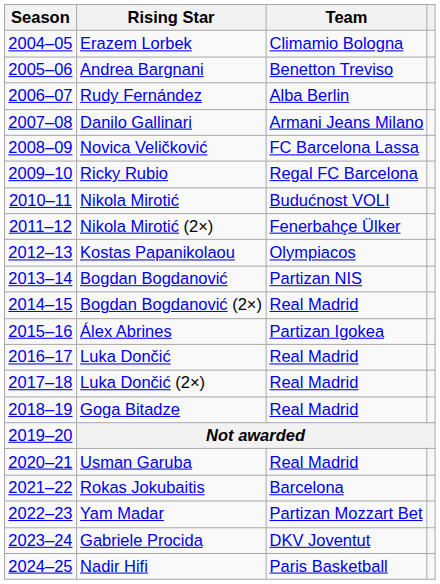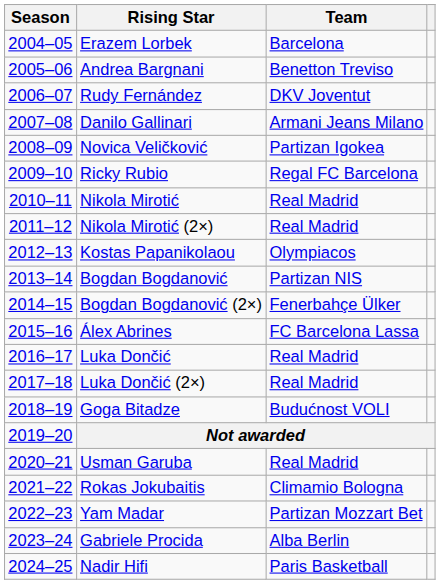 <table class="wikitable sortable">
 <tr>
 <th>Season</th>
 <th>Rising Star</th>
 <th>Team</th>
 <th class=unsortable></th>
 </tr>
 <tr>
 <td style="text-align:center;"><a href='#'>2004–05</a></td>
 <td> <a href='#'>Erazem Lorbek</a></td>
-<td> <a href='#'>Climamio Bologna</a></td>
+<td> <a href='#'>Barcelona</a></td>
 <td></td>
 </tr>
 <tr>
 <td style="text-align:center;"><a href='#'>2005–06</a></td>
 <td> <a href='#'>Andrea Bargnani</a></td>
 <td> <a href='#'>Benetton Treviso</a></td>
 <td></td>
 </tr>
 <tr>
 <td style="text-align:center;"><a href='#'>2006–07</a></td>
 <td> <a href='#'>Rudy Fernández</a></td>
-<td> <a href='#'>Alba Berlin</a></td>
+<td> <a href='#'>DKV Joventut</a></td>
 <td></td>
 </tr>
 <tr>
 <td style="text-align:center;"><a href='#'>2007–08</a></td>
 <td> <a href='#'>Danilo Gallinari</a></td>
 <td> <a href='#'>Armani Jeans Milano</a></td>
 <td></td>
 </tr>
 <tr>
 <td style="text-align:center;"><a href='#'>2008–09</a></td>
 <td> <a href='#'>Novica Veličković</a></td>
-<td> <a href='#'>FC Barcelona Lassa</a></td>
+<td> <a href='#'>Partizan Igokea</a></td>
 <td></td>
 </tr>
 <tr>
 <td style="text-align:center;"><a href='#'>2009–10</a></td>
 <td> <a href='#'>Ricky Rubio</a></td>
 <td> <a href='#'>Regal FC Barcelona</a></td>
 <td></td>
 </tr>
 <tr>
 <td style="text-align:center;"><a href='#'>2010–11</a></td>
 <td> <a href='#'>Nikola Mirotić</a></td>
-<td> <a href='#'>Budućnost VOLI</a></td>
+<td> <a href='#'>Real Madrid</a></td>
 <td style="text-align:center;"></td>
 </tr>
 <tr>
 <td style="text-align:center;"><a href='#'>2011–12</a></td>
 <td> <a href='#'>Nikola Mirotić</a> (2×)</td>
-<td> <a href='#'>Fenerbahçe Ülker</a></td>
+<td> <a href='#'>Real Madrid</a></td>
 <td style="text-align:center;"></td>
 </tr>
 <tr>
 <td style="text-align:center;"><a href='#'>2012–13</a></td>
 <td> <a href='#'>Kostas Papanikolaou</a></td>
 <td> <a href='#'>Olympiacos</a></td>
 <td style="text-align:center;"></td>
 </tr>
 <tr>
 <td style="text-align:center;"><a href='#'>2013–14</a></td>
 <td> <a href='#'>Bogdan Bogdanović</a></td>
 <td> <a href='#'>Partizan NIS</a></td>
 <td style="text-align:center;"></td>
 </tr>
 <tr>
 <td style="text-align:center;"><a href='#'>2014–15</a></td>
 <td> <a href='#'>Bogdan Bogdanović</a> (2×)</td>
-<td> <a href='#'>Real Madrid</a></td>
+<td> <a href='#'>Fenerbahçe Ülker</a></td>
 <td style="text-align:center;"></td>
 </tr>
 <tr>
 <td style="text-align:center;"><a href='#'>2015–16</a></td>
 <td> <a href='#'>Álex Abrines</a></td>
-<td> <a href='#'>Partizan Igokea</a></td>
+<td> <a href='#'>FC Barcelona Lassa</a></td>
 <td style="text-align:center;"></td>
 </tr>
 <tr>
 <td style="text-align:center;"><a href='#'>2016–17</a></td>
 <td> <a href='#'>Luka Dončić</a></td>
 <td> <a href='#'>Real Madrid</a></td>
 <td style="text-align:center;"></td>
 </tr>
 <tr>
 <td style="text-align:center;"><a href='#'>2017–18</a></td>
 <td> <a href='#'>Luka Dončić</a> (2×)</td>
 <td> <a href='#'>Real Madrid</a></td>
 <td style="text-align:center;"></td>
 </tr>
 <tr>
 <td style="text-align:center;"><a href='#'>2018–19</a></td>
 <td> <a href='#'>Goga Bitadze</a></td>
-<td> <a href='#'>Real Madrid</a></td>
+<td> <a href='#'>Budućnost VOLI</a></td>
 <td style="text-align:center;"></td>
 </tr>
 <tr>
 <td style="text-align:center;"><a href='#'>2019–20</a></td>
 <th colspan="4" style="text-align:center;"><em>Not awarded</em> </th>
 </tr>
 <tr>
 <td style="text-align:center;"><a href='#'>2020–21</a></td>
 <td> <a href='#'>Usman Garuba</a></td>
 <td> <a href='#'>Real Madrid</a></td>
 <td style="text-align:center;"></td>
 </tr>
 <tr>
 <td style="text-align:center;"><a href='#'>2021–22</a></td>
 <td> <a href='#'>Rokas Jokubaitis</a></td>
-<td> <a href='#'>Barcelona</a></td>
+<td> <a href='#'>Climamio Bologna</a></td>
 <td style="text-align:center;"></td>
 </tr>
 <tr>
 <td style="text-align:center;"><a href='#'>2022–23</a></td>
 <td> <a href='#'>Yam Madar</a></td>
 <td> <a href='#'>Partizan Mozzart Bet</a></td>
 <td style="text-align:center;"></td>
 </tr>
 <tr>
 <td style="text-align:center;"><a href='#'>2023–24</a></td>
 <td> <a href='#'>Gabriele Procida</a></td>
-<td> <a href='#'>DKV Joventut</a></td>
+<td> <a href='#'>Alba Berlin</a></td>
 <td style="text-align:center;"></td>
 </tr>
 <tr>
 <td style="text-align:center;"><a href='#'>2024–25</a></td>
 <td> <a href='#'>Nadir Hifi</a></td>
 <td> <a href='#'>Paris Basketball</a></td>
 <td style="text-align:center;"></td>
 </tr>
 </table>
